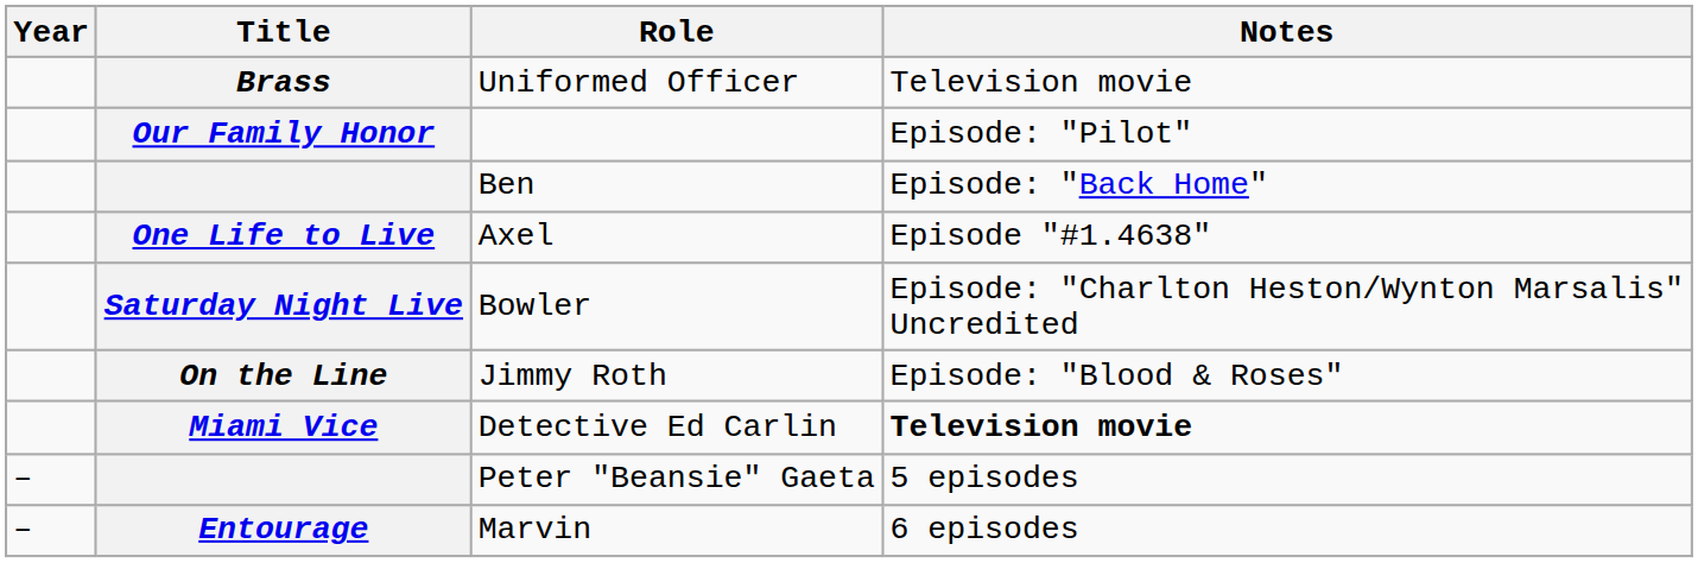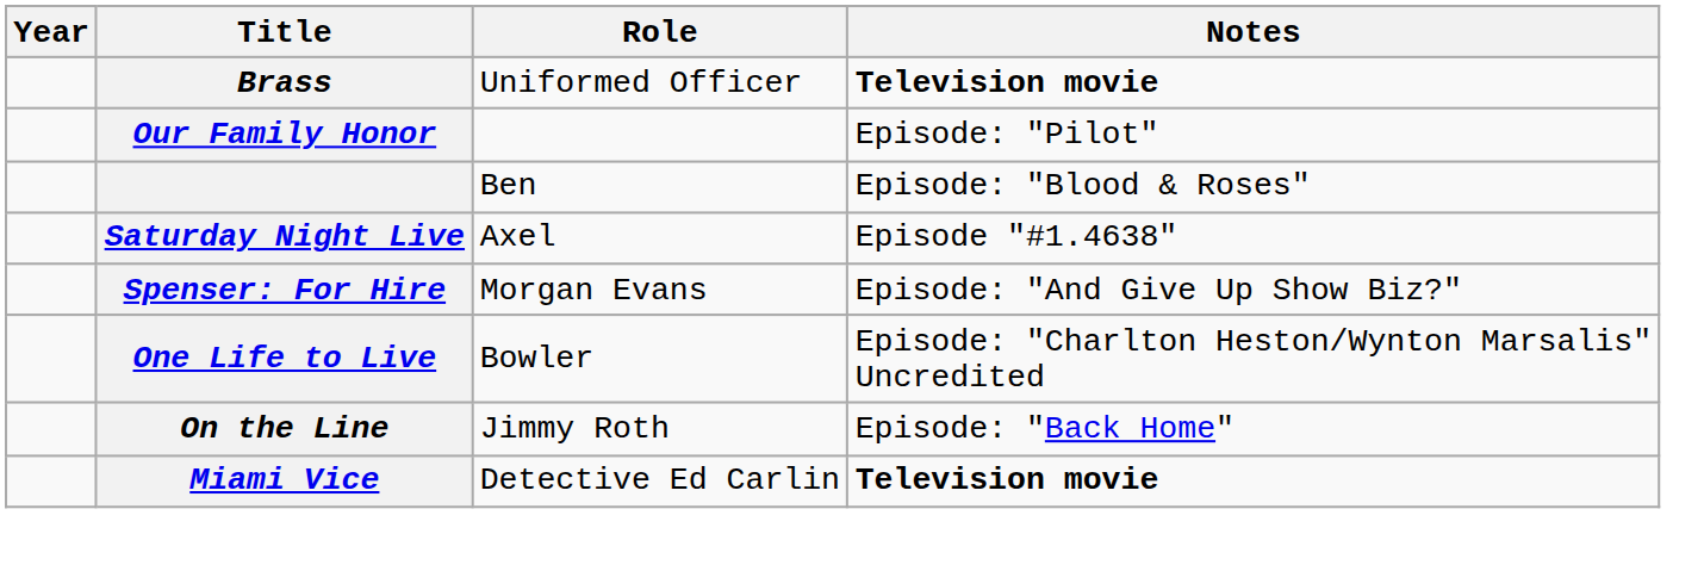 <table class="wikitable plainrowheaders sortable">
 <tr>
 <th scope="col">Year</th>
 <th scope="col">Title</th>
 <th scope="col">Role</th>
 <th scope="col">Notes</th>
 </tr>
 <tr>
 <td></td>
 <th scope="row"><em>Brass</em></th>
 <td>Uniformed Officer</td>
-<td>Television movie</td>
+<td><strong>Television movie</strong></td>
 </tr>
 <tr>
 <td></td>
 <th scope="row"><em><a href='#'>Our Family Honor</a></em></th>
 <td></td>
 <td>Episode: "Pilot"</td>
 </tr>
 <tr>
 <td></td>
 <th scope="row"><em></em></th>
 <td>Ben</td>
-<td>Episode: "<a href='#'>Back Home</a>"</td>
+<td>Episode: "Blood & Roses"</td>
 </tr>
 <tr>
 <td></td>
-<th scope="row"><em><a href='#'>One Life to Live</a></em></th>
+<th scope="row"><em><a href='#'>Saturday Night Live</a></em></th>
 <td>Axel</td>
 <td>Episode "#1.4638"</td>
 </tr>
 <tr>
 <td></td>
-<th scope="row"><em><a href='#'>Saturday Night Live</a></em></th>
+<th scope="row"><em><a href='#'>Spenser: For Hire</a></em></th>
+<td>Morgan Evans</td>
+<td>Episode: "And Give Up Show Biz?"</td>
+</tr>
+<tr>
+<td></td>
+<th scope="row"><em><a href='#'>One Life to Live</a></em></th>
 <td>Bowler</td>
 <td>Episode: "Charlton Heston/Wynton Marsalis"<br>Uncredited</td>
 </tr>
 <tr>
 <td></td>
 <th scope="row"><em>On the Line</em></th>
 <td>Jimmy Roth</td>
-<td>Episode: "Blood & Roses"</td>
+<td>Episode: "<a href='#'>Back Home</a>"</td>
 </tr>
 <tr>
 <td></td>
 <th scope="row"><em><a href='#'>Miami Vice</a></em></th>
 <td>Detective Ed Carlin</td>
 <td><strong>Television movie</strong></td>
 </tr>
-<tr>
-<td>–</td>
-<th scope="row"><em></em></th>
-<td>Peter "Beansie" Gaeta</td>
-<td>5 episodes</td>
-</tr>
-<tr>
-<td>–</td>
-<th scope="row"><em><a href='#'>Entourage</a></em></th>
-<td>Marvin</td>
-<td>6 episodes</td>
-</tr>
 </table>
